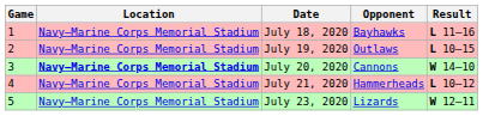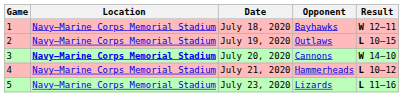 <table class="wikitable">
 <tr>
 <th>Game</th>
 <th>Location</th>
 <th>Date</th>
 <th>Opponent</th>
 <th>Result</th>
 </tr>
 <tr bgcolor="ffbbbb">
 <td>1</td>
 <td><a href='#'>Navy–Marine Corps Memorial Stadium</a></td>
 <td>July 18, 2020</td>
 <td><a href='#'>Bayhawks</a></td>
-<td><strong>L</strong> 11–16</td>
+<td><strong>W</strong> 12–11</td>
 </tr>
 <tr bgcolor="ffbbbb">
 <td>2</td>
 <td><a href='#'>Navy–Marine Corps Memorial Stadium</a></td>
 <td>July 19, 2020</td>
 <td><a href='#'>Outlaws</a></td>
 <td><strong>L</strong> 10–15</td>
 </tr>
 <tr bgcolor="bbffbb">
 <td>3</td>
 <td><strong><a href='#'>Navy–Marine Corps Memorial Stadium</a></strong></td>
 <td>July 20, 2020</td>
 <td><a href='#'>Cannons</a></td>
 <td><strong>W</strong> 14–10</td>
 </tr>
 <tr bgcolor="ffbbbb">
 <td>4</td>
 <td><a href='#'>Navy–Marine Corps Memorial Stadium</a></td>
 <td>July 21, 2020</td>
 <td><a href='#'>Hammerheads</a></td>
 <td><strong>L</strong> 10–12</td>
 </tr>
 <tr bgcolor="bbffbb">
 <td>5</td>
 <td><a href='#'>Navy–Marine Corps Memorial Stadium</a></td>
 <td>July 23, 2020</td>
 <td><a href='#'>Lizards</a></td>
-<td><strong>W</strong> 12–11</td>
+<td><strong>L</strong> 11–16</td>
 </tr>
 </table>
